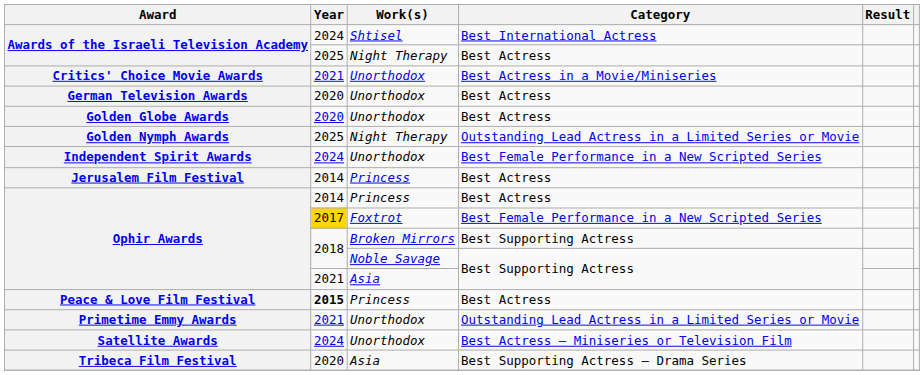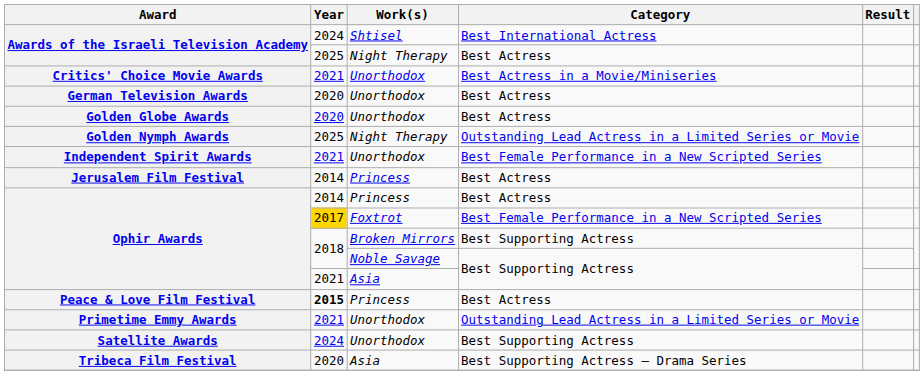 <table class="wikitable sortable plainrowheaders">
 <tr>
 <th scope="col">Award</th>
 <th scope="col">Year</th>
 <th scope="col">Work(s)</th>
 <th scope="col">Category</th>
 <th scope="col">Result</th>
 <th scope="col" class="unsortable"></th>
 </tr>
 <tr>
 <th rowspan="2" scope="row"><a href='#'>Awards of the Israeli Television Academy</a></th>
 <td>2024</td>
 <td><em><a href='#'>Shtisel</a></em></td>
 <td><a href='#'>Best International Actress</a></td>
 <td></td>
 <td style="text-align:center;"></td>
 </tr>
 <tr>
 <td>2025</td>
 <td><em>Night Therapy</em></td>
 <td>Best Actress</td>
 <td></td>
 <td style="text-align:center;"></td>
 </tr>
 <tr>
 <th scope="row"><a href='#'>Critics' Choice Movie Awards</a></th>
 <td><a href='#'>2021</a></td>
 <td><em><a href='#'>Unorthodox</a></em></td>
 <td><a href='#'> Best Actress in a Movie/Miniseries</a></td>
 <td></td>
 <td style="text-align:center;"></td>
 </tr>
 <tr>
 <th scope="row"><a href='#'>German Television Awards</a></th>
 <td>2020</td>
 <td><em>Unorthodox</em></td>
 <td>Best Actress</td>
 <td></td>
 <td style="text-align:center;"></td>
 </tr>
 <tr>
 <th scope="row"><a href='#'>Golden Globe Awards</a></th>
 <td><a href='#'>2020</a></td>
 <td><em>Unorthodox</em></td>
 <td>Best Actress</td>
 <td></td>
 <td style="text-align:center;"></td>
 </tr>
 <tr>
 <th scope="row"><a href='#'>Golden Nymph Awards</a></th>
 <td>2025</td>
 <td><em>Night Therapy</em></td>
 <td><a href='#'>Outstanding Lead Actress in a Limited Series or Movie</a></td>
 <td></td>
 <td style="text-align:center;"></td>
 </tr>
 <tr>
 <th scope="row"><a href='#'>Independent Spirit Awards</a></th>
-<td><a href='#'>2024</a></td>
+<td><a href='#'>2021</a></td>
 <td><em>Unorthodox</em></td>
 <td><a href='#'>Best Female Performance in a New Scripted Series</a></td>
 <td></td>
 <td style="text-align:center;"></td>
 </tr>
 <tr>
 <th scope="row"><a href='#'>Jerusalem Film Festival</a></th>
 <td>2014</td>
 <td><em><a href='#'>Princess</a></em></td>
 <td>Best Actress</td>
 <td></td>
 <td style="text-align:center;"></td>
 </tr>
 <tr>
 <th rowspan="5" scope="row"><a href='#'>Ophir Awards</a></th>
 <td>2014</td>
 <td><em>Princess</em></td>
 <td>Best Actress</td>
 <td></td>
 <td style="text-align:center;"></td>
 </tr>
 <tr>
 <td style="background: gold;">2017</td>
 <td><em><a href='#'>Foxtrot</a></em></td>
 <td><a href='#'>Best Female Performance in a New Scripted Series</a></td>
 <td></td>
 <td style="text-align:center;"></td>
 </tr>
 <tr>
 <td rowspan="2">2018</td>
 <td><em><a href='#'>Broken Mirrors</a></em></td>
 <td>Best Supporting Actress</td>
 <td></td>
 <td rowspan="2" style="text-align:center;"></td>
 </tr>
 <tr>
 <td><em><a href='#'>Noble Savage</a></em></td>
 <td rowspan="2">Best Supporting Actress</td>
 <td></td>
 </tr>
 <tr>
 <td>2021</td>
 <td><em><a href='#'>Asia</a></em></td>
 <td></td>
 <td style="text-align:center;"></td>
 </tr>
 <tr>
 <th scope="row"><a href='#'>Peace & Love Film Festival</a></th>
 <td><strong>2015</strong></td>
 <td><em>Princess</em></td>
 <td>Best Actress</td>
 <td></td>
 <td style="text-align:center;"></td>
 </tr>
 <tr>
 <th scope="row"><a href='#'>Primetime Emmy Awards</a></th>
 <td><a href='#'>2021</a></td>
 <td><em>Unorthodox</em></td>
 <td><a href='#'>Outstanding Lead Actress in a Limited Series or Movie</a></td>
 <td></td>
 <td style="text-align:center;"></td>
 </tr>
 <tr>
 <th scope="row"><a href='#'>Satellite Awards</a></th>
 <td><a href='#'>2024</a></td>
 <td><em>Unorthodox</em></td>
-<td><a href='#'>Best Actress – Miniseries or Television Film</a></td>
+<td>Best Supporting Actress</td>
 <td></td>
 <td style="text-align:center;"></td>
 </tr>
 <tr>
 <th scope="row"><a href='#'>Tribeca Film Festival</a></th>
 <td>2020</td>
 <td><em>Asia</em></td>
 <td>Best Supporting Actress – Drama Series</td>
 <td></td>
 <td style="text-align:center;"></td>
 </tr>
 <tr>
 </tr>
 </table>
